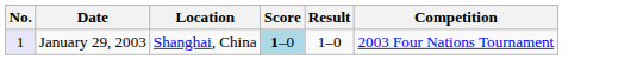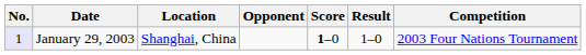 <table class="wikitable plainrowheaders">
 <tr>
 <th>No.</th>
 <th>Date</th>
 <th>Location</th>
+<th>Opponent</th>
 <th>Score</th>
 <th>Result</th>
 <th>Competition</th>
 </tr>
 <tr>
 <td align="center" style="background: lavender;">1</td>
 <td>January 29, 2003</td>
 <td><a href='#'>Shanghai</a>, China</td>
-<td align="center" style="background: lightblue;"><strong>1</strong>–0</td>
+<td></td>
+<td align="center"><strong>1</strong>–0</td>
 <td align="center">1–0</td>
 <td><a href='#'>2003 Four Nations Tournament</a></td>
 </tr>
 </table>
